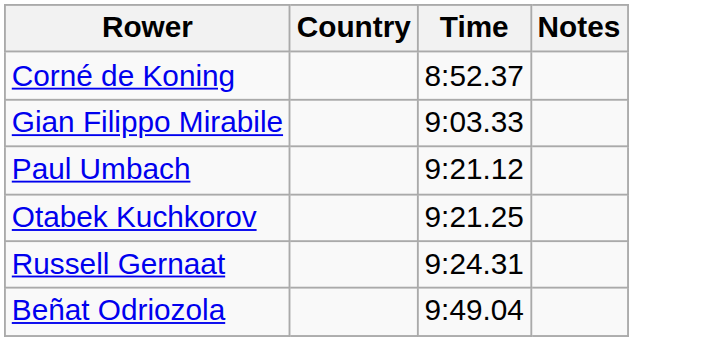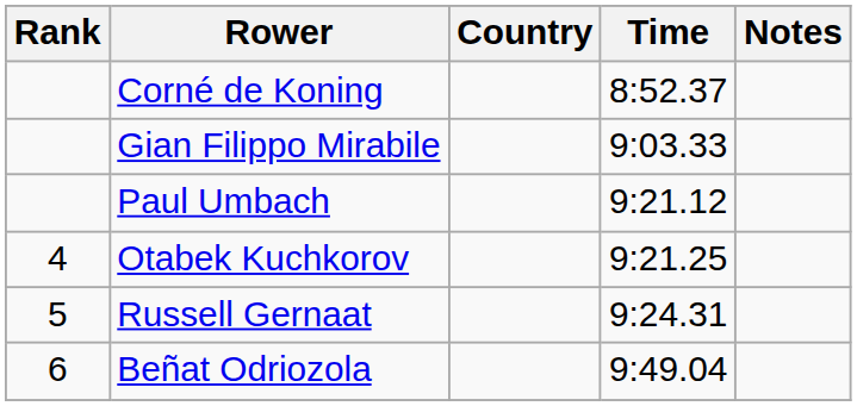 <table class="wikitable" style="text-align:center">
 <tr>
+<th>Rank</th>
 <th>Rower</th>
 <th>Country</th>
 <th>Time</th>
 <th>Notes</th>
 </tr>
 <tr>
+<td></td>
 <td align="left"><a href='#'>Corné de Koning</a></td>
 <td align="left"></td>
 <td>8:52.37</td>
 <td></td>
 </tr>
 <tr>
+<td></td>
 <td align="left"><a href='#'>Gian Filippo Mirabile</a></td>
 <td align="left"></td>
 <td>9:03.33</td>
 <td></td>
 </tr>
 <tr>
+<td></td>
 <td align="left"><a href='#'>Paul Umbach</a></td>
 <td align="left"></td>
 <td>9:21.12</td>
 <td></td>
 </tr>
 <tr>
+<td>4</td>
 <td align="left"><a href='#'>Otabek Kuchkorov</a></td>
 <td align="left"></td>
 <td>9:21.25</td>
 <td></td>
 </tr>
 <tr>
+<td>5</td>
 <td align="left"><a href='#'>Russell Gernaat</a></td>
 <td align="left"></td>
 <td>9:24.31</td>
 <td></td>
 </tr>
 <tr>
+<td>6</td>
 <td align="left"><a href='#'>Beñat Odriozola</a></td>
 <td align="left"></td>
 <td>9:49.04</td>
 <td></td>
 </tr>
 </table>
